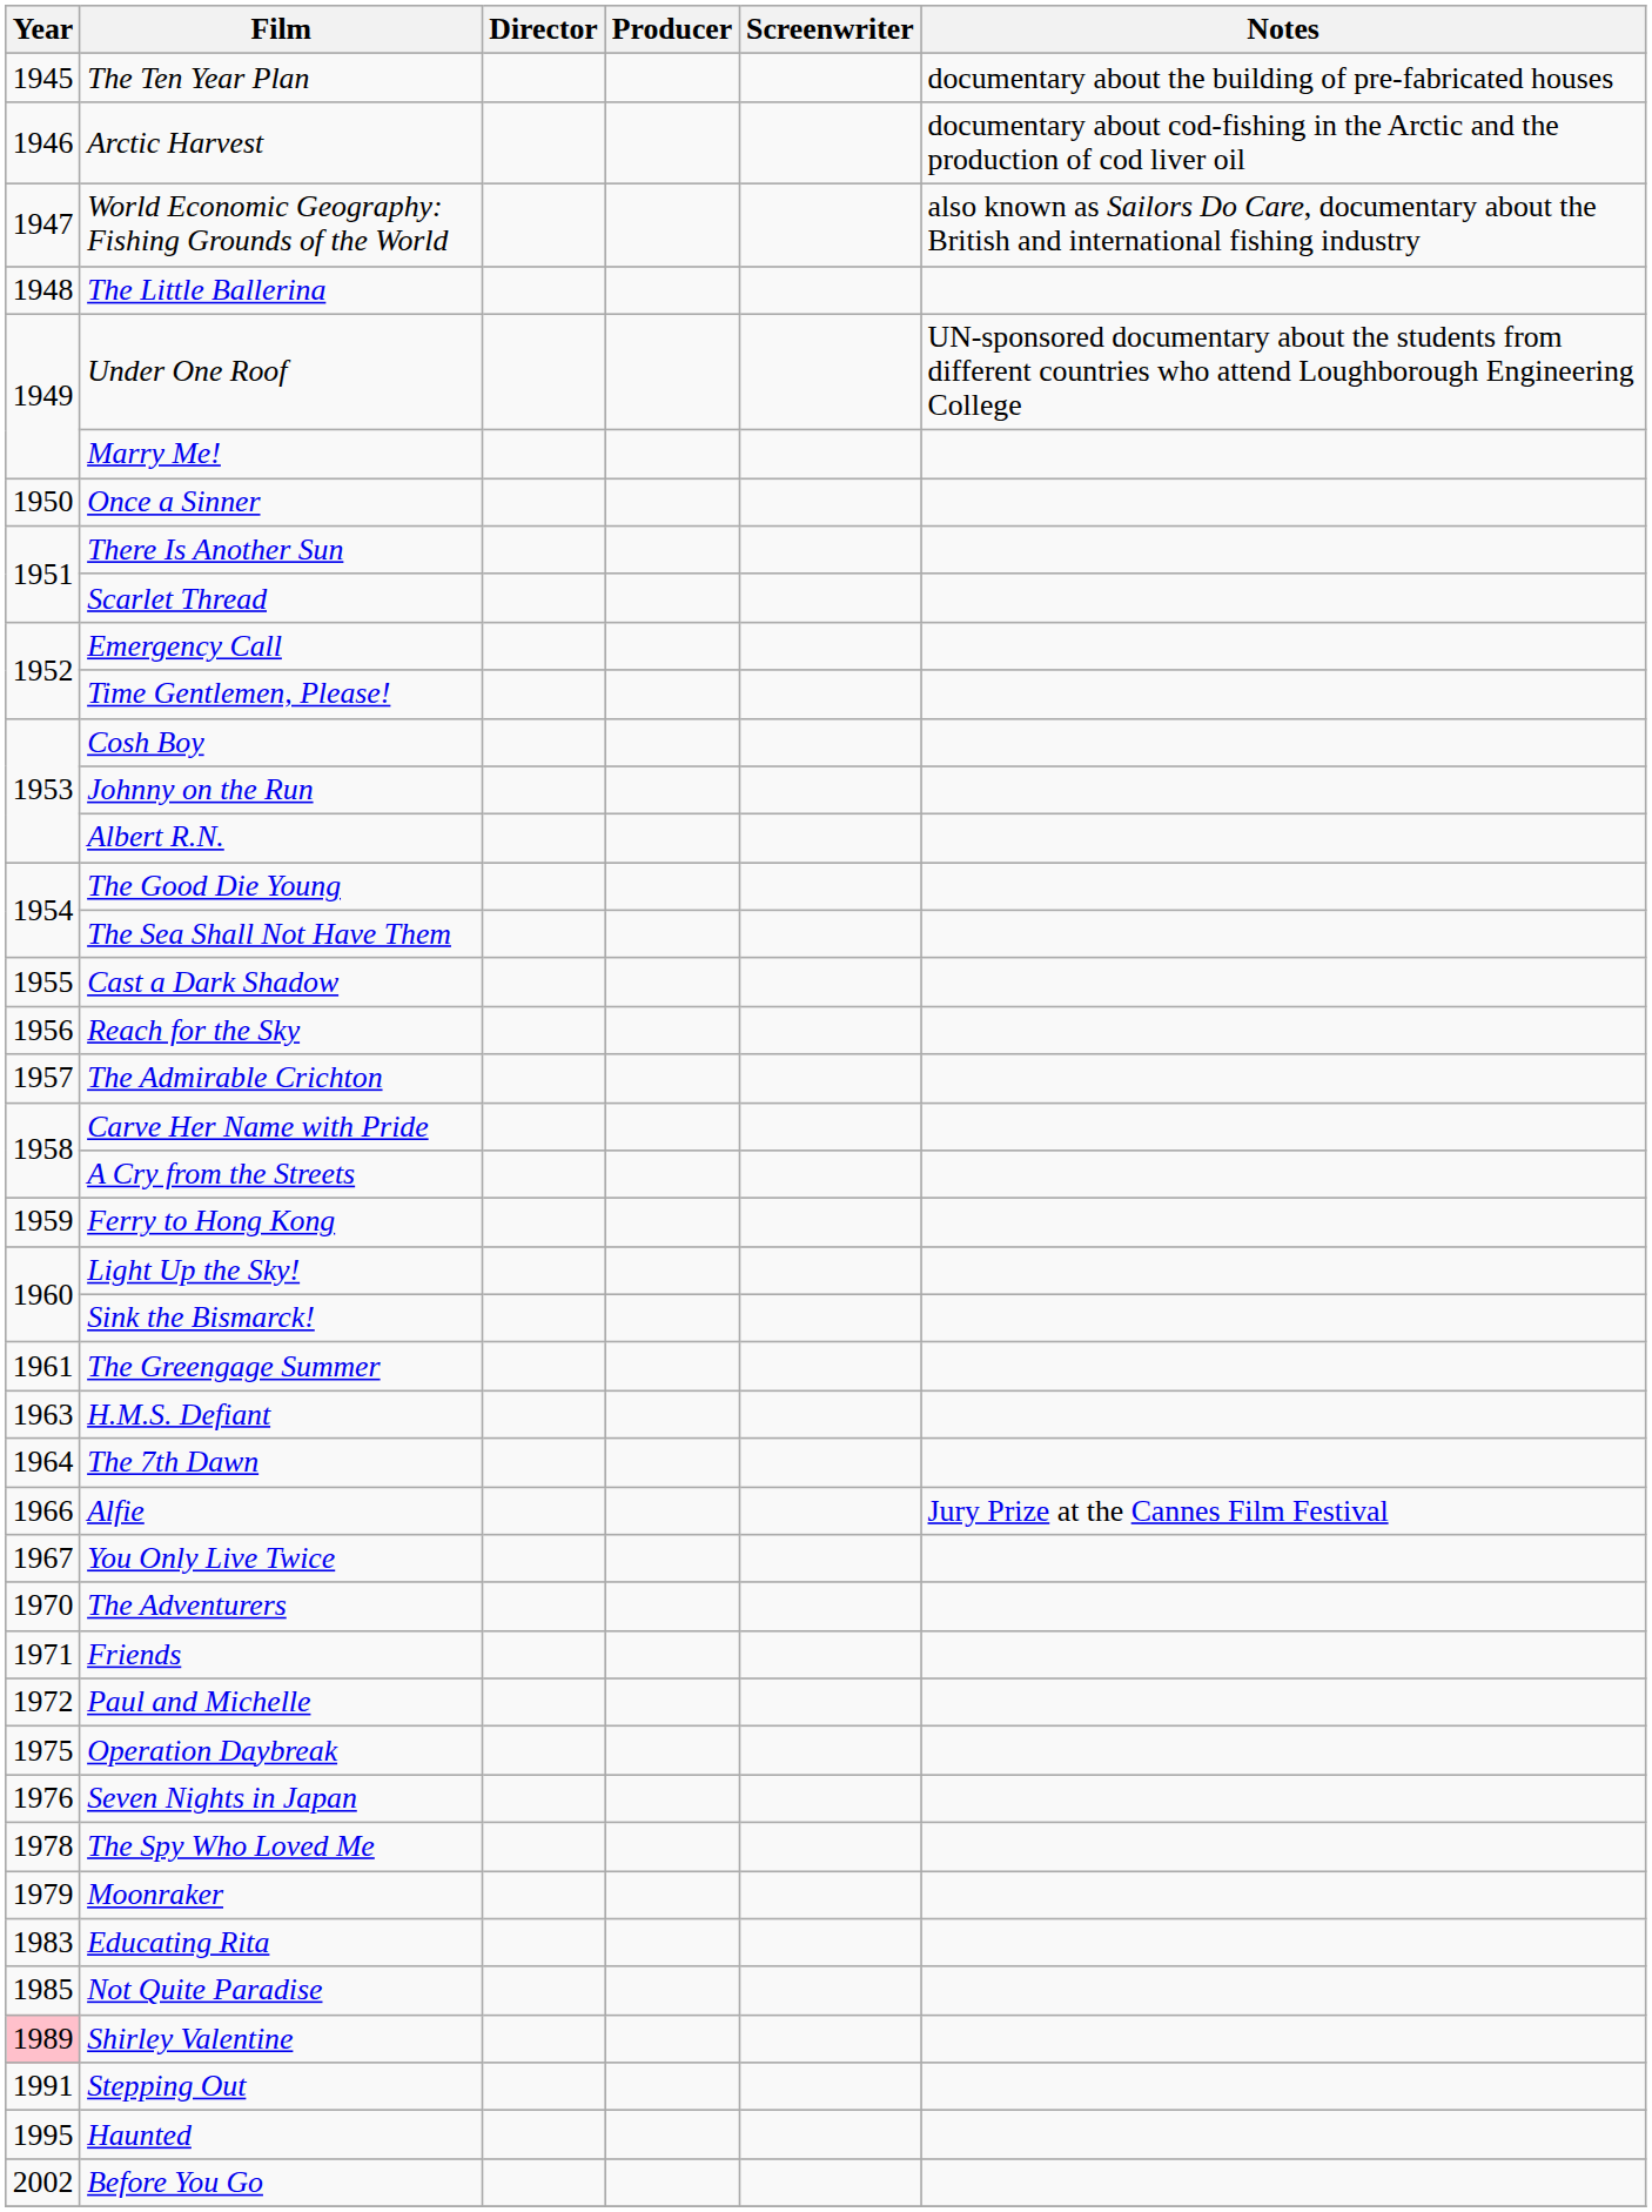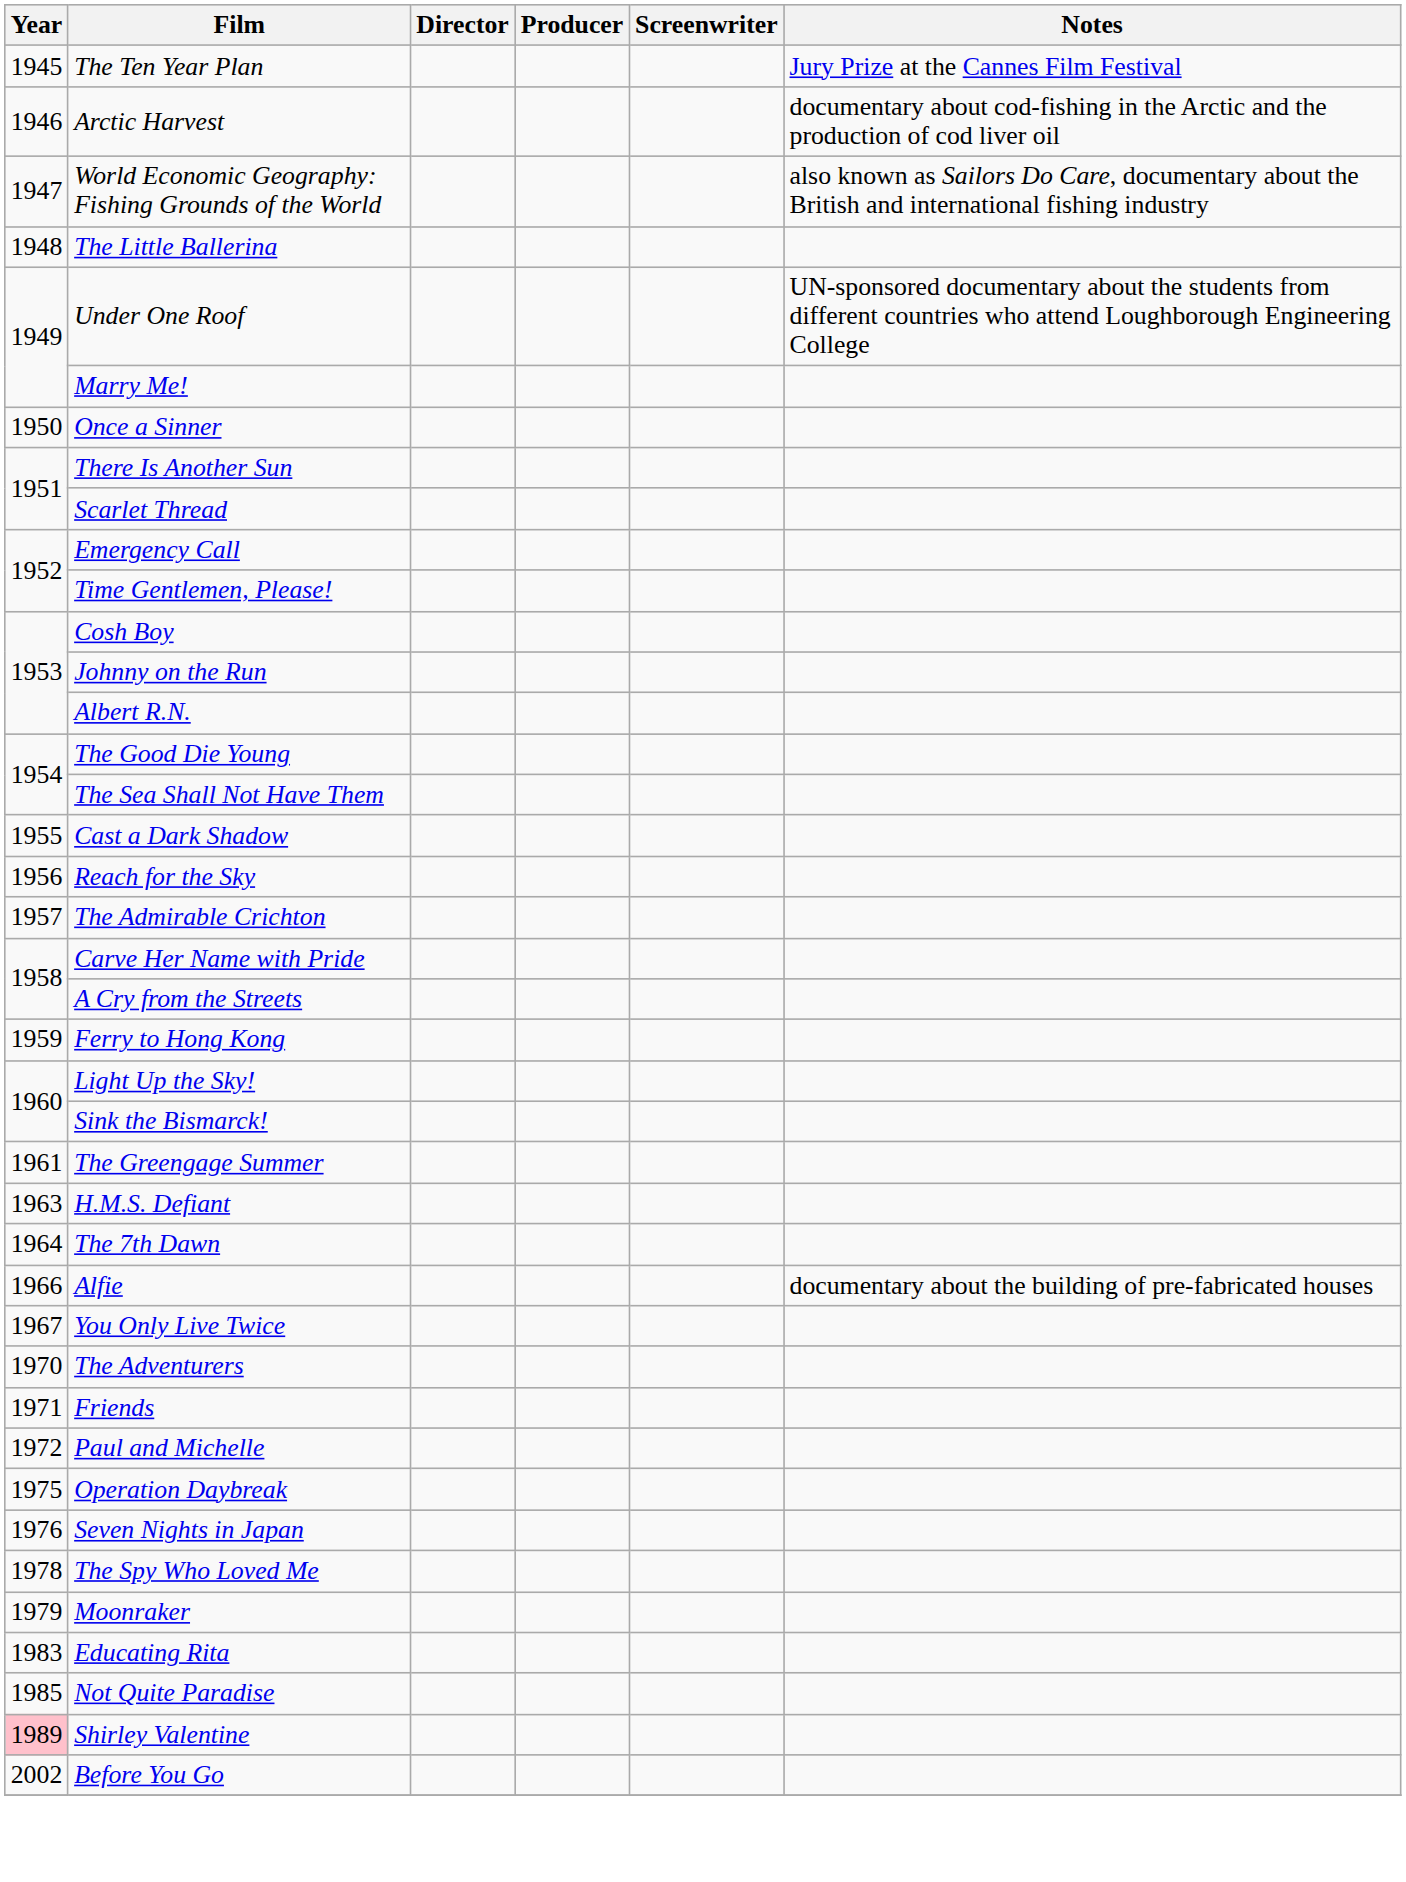 <table class="wikitable">
 <tr>
 <th>Year</th>
 <th>Film</th>
 <th>Director</th>
 <th>Producer</th>
 <th>Screenwriter</th>
 <th>Notes</th>
 </tr>
 <tr>
 <td>1945</td>
 <td><em>The Ten Year Plan</em></td>
 <td></td>
 <td></td>
 <td></td>
-<td>documentary about the building of pre-fabricated houses</td>
+<td><a href='#'>Jury Prize</a> at the <a href='#'>Cannes Film Festival</a></td>
 </tr>
 <tr>
 <td>1946</td>
 <td><em>Arctic Harvest</em></td>
 <td></td>
 <td></td>
 <td></td>
 <td>documentary about cod-fishing in the Arctic and the production of cod liver oil</td>
 </tr>
 <tr>
 <td>1947</td>
 <td><em>World Economic Geography: Fishing Grounds of the World</em></td>
 <td></td>
 <td></td>
 <td></td>
 <td>also known as <em>Sailors Do Care</em>, documentary about the British and international fishing industry</td>
 </tr>
 <tr>
 <td>1948</td>
 <td><em><a href='#'>The Little Ballerina</a></em></td>
 <td></td>
 <td></td>
 <td></td>
 <td></td>
 </tr>
 <tr>
 <td rowspan="2">1949</td>
 <td><em>Under One Roof</em></td>
 <td></td>
 <td></td>
 <td></td>
 <td>UN-sponsored documentary about the students from different countries who attend Loughborough Engineering College</td>
 </tr>
 <tr>
 <td><em><a href='#'>Marry Me!</a></em></td>
 <td></td>
 <td></td>
 <td></td>
 <td></td>
 </tr>
 <tr>
 <td>1950</td>
 <td><em><a href='#'>Once a Sinner</a></em></td>
 <td></td>
 <td></td>
 <td></td>
 <td></td>
 </tr>
 <tr>
 <td rowspan="2">1951</td>
 <td><em><a href='#'>There Is Another Sun</a></em></td>
 <td></td>
 <td></td>
 <td></td>
 <td></td>
 </tr>
 <tr>
 <td><em><a href='#'>Scarlet Thread</a></em></td>
 <td></td>
 <td></td>
 <td></td>
 <td></td>
 </tr>
 <tr>
 <td rowspan="2">1952</td>
 <td><em><a href='#'>Emergency Call</a></em></td>
 <td></td>
 <td></td>
 <td></td>
 <td></td>
 </tr>
 <tr>
 <td><em><a href='#'>Time Gentlemen, Please!</a></em></td>
 <td></td>
 <td></td>
 <td></td>
 <td></td>
 </tr>
 <tr>
 <td rowspan="3">1953</td>
 <td><em><a href='#'>Cosh Boy</a></em></td>
 <td></td>
 <td></td>
 <td></td>
 <td></td>
 </tr>
 <tr>
 <td><em><a href='#'>Johnny on the Run</a></em></td>
 <td></td>
 <td></td>
 <td></td>
 <td></td>
 </tr>
 <tr>
 <td><em><a href='#'>Albert R.N.</a></em></td>
 <td></td>
 <td></td>
 <td></td>
 <td></td>
 </tr>
 <tr>
 <td rowspan="2">1954</td>
 <td><em><a href='#'>The Good Die Young</a></em></td>
 <td></td>
 <td></td>
 <td></td>
 <td></td>
 </tr>
 <tr>
 <td><em><a href='#'>The Sea Shall Not Have Them</a></em></td>
 <td></td>
 <td></td>
 <td></td>
 <td></td>
 </tr>
 <tr>
 <td>1955</td>
 <td><em><a href='#'>Cast a Dark Shadow</a></em></td>
 <td></td>
 <td></td>
 <td></td>
 <td></td>
 </tr>
 <tr>
 <td>1956</td>
 <td><em><a href='#'>Reach for the Sky</a></em></td>
 <td></td>
 <td></td>
 <td></td>
 <td></td>
 </tr>
 <tr>
 <td>1957</td>
 <td><em><a href='#'>The Admirable Crichton</a></em></td>
 <td></td>
 <td></td>
 <td></td>
 <td></td>
 </tr>
 <tr>
 <td rowspan="2">1958</td>
 <td><em><a href='#'>Carve Her Name with Pride</a></em></td>
 <td></td>
 <td></td>
 <td></td>
 <td></td>
 </tr>
 <tr>
 <td><em><a href='#'>A Cry from the Streets</a></em></td>
 <td></td>
 <td></td>
 <td></td>
 <td></td>
 </tr>
 <tr>
 <td>1959</td>
 <td><em><a href='#'>Ferry to Hong Kong</a></em></td>
 <td></td>
 <td></td>
 <td></td>
 <td></td>
 </tr>
 <tr>
 <td rowspan="2">1960</td>
 <td><em><a href='#'>Light Up the Sky!</a></em></td>
 <td></td>
 <td></td>
 <td></td>
 <td></td>
 </tr>
 <tr>
 <td><em><a href='#'>Sink the Bismarck!</a></em></td>
 <td></td>
 <td></td>
 <td></td>
 <td></td>
 </tr>
 <tr>
 <td>1961</td>
 <td><em><a href='#'>The Greengage Summer</a></em></td>
 <td></td>
 <td></td>
 <td></td>
 <td></td>
 </tr>
 <tr>
 <td>1963</td>
 <td><em><a href='#'>H.M.S. Defiant</a></em></td>
 <td></td>
 <td></td>
 <td></td>
 <td></td>
 </tr>
 <tr>
 <td>1964</td>
 <td><em><a href='#'>The 7th Dawn</a></em></td>
 <td></td>
 <td></td>
 <td></td>
 <td></td>
 </tr>
 <tr>
 <td>1966</td>
 <td><em><a href='#'>Alfie</a></em></td>
 <td></td>
 <td></td>
 <td></td>
-<td><a href='#'>Jury Prize</a> at the <a href='#'>Cannes Film Festival</a></td>
+<td>documentary about the building of pre-fabricated houses</td>
 </tr>
 <tr>
 <td>1967</td>
 <td><em><a href='#'>You Only Live Twice</a></em></td>
 <td></td>
 <td></td>
 <td></td>
 <td></td>
 </tr>
 <tr>
 <td>1970</td>
 <td><em><a href='#'>The Adventurers</a></em></td>
 <td></td>
 <td></td>
 <td></td>
 <td></td>
 </tr>
 <tr>
 <td>1971</td>
 <td><em><a href='#'>Friends</a></em></td>
 <td></td>
 <td></td>
 <td></td>
 <td></td>
 </tr>
 <tr>
 <td>1972</td>
 <td><em><a href='#'>Paul and Michelle</a></em></td>
 <td></td>
 <td></td>
 <td></td>
 <td></td>
 </tr>
 <tr>
 <td>1975</td>
 <td><em><a href='#'>Operation Daybreak</a></em></td>
 <td></td>
 <td></td>
 <td></td>
 <td></td>
 </tr>
 <tr>
 <td>1976</td>
 <td><em><a href='#'>Seven Nights in Japan</a></em></td>
 <td></td>
 <td></td>
 <td></td>
 <td></td>
 </tr>
 <tr>
 <td>1978</td>
 <td><em><a href='#'>The Spy Who Loved Me</a></em></td>
 <td></td>
 <td></td>
 <td></td>
 <td></td>
 </tr>
 <tr>
 <td>1979</td>
 <td><em><a href='#'>Moonraker</a></em></td>
 <td></td>
 <td></td>
 <td></td>
 <td></td>
 </tr>
 <tr>
 <td>1983</td>
 <td><em><a href='#'>Educating Rita</a></em></td>
 <td></td>
 <td></td>
 <td></td>
 <td></td>
 </tr>
 <tr>
 <td>1985</td>
 <td><em><a href='#'>Not Quite Paradise</a></em></td>
 <td></td>
 <td></td>
 <td></td>
 <td></td>
 </tr>
 <tr>
 <td style="background: pink;">1989</td>
 <td><em><a href='#'>Shirley Valentine</a></em></td>
 <td></td>
 <td></td>
 <td></td>
 <td></td>
 </tr>
 <tr>
-<td>1991</td>
-<td><em><a href='#'>Stepping Out</a></em></td>
-<td></td>
-<td></td>
-<td></td>
-<td></td>
-</tr>
-<tr>
-<td>1995</td>
-<td><em><a href='#'>Haunted</a></em></td>
-<td></td>
-<td></td>
-<td></td>
-<td></td>
-</tr>
-<tr>
 <td>2002</td>
 <td><em><a href='#'>Before You Go</a></em></td>
 <td></td>
 <td></td>
 <td></td>
 <td></td>
 </tr>
 <tr>
 </tr>
 </table>
